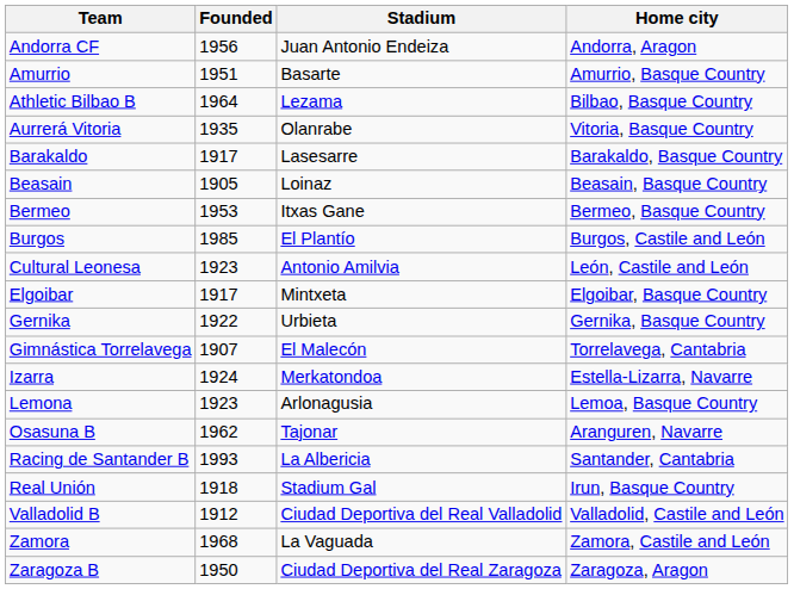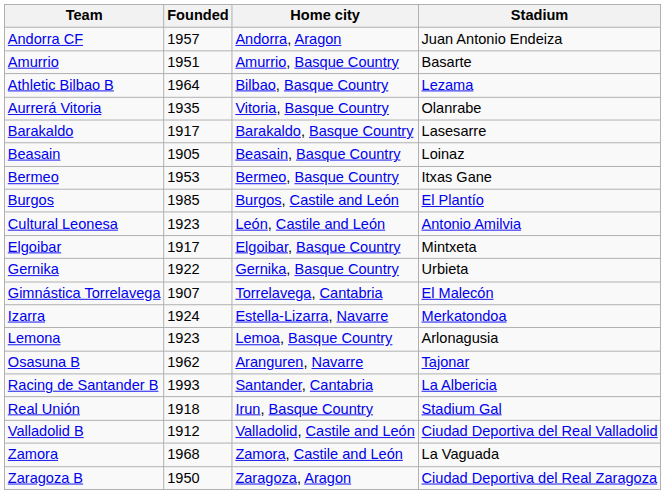 <table class="wikitable sortable">
 <tr>
 <th>Team</th>
 <th>Founded</th>
+<th>Home city</th>
 <th>Stadium</th>
-<th>Home city</th>
 </tr>
 <tr>
 <td><a href='#'>Andorra CF</a></td>
-<td>1956</td>
+<td>1957</td>
+<td><a href='#'>Andorra</a>, <a href='#'>Aragon</a></td>
 <td>Juan Antonio Endeiza</td>
-<td><a href='#'>Andorra</a>, <a href='#'>Aragon</a></td>
 </tr>
 <tr>
 <td><a href='#'>Amurrio</a></td>
 <td>1951</td>
+<td><a href='#'>Amurrio</a>, <a href='#'>Basque Country</a></td>
 <td>Basarte</td>
-<td><a href='#'>Amurrio</a>, <a href='#'>Basque Country</a></td>
 </tr>
 <tr>
 <td><a href='#'>Athletic Bilbao B</a></td>
 <td>1964</td>
+<td><a href='#'>Bilbao</a>, <a href='#'>Basque Country</a></td>
 <td><a href='#'>Lezama</a></td>
-<td><a href='#'>Bilbao</a>, <a href='#'>Basque Country</a></td>
 </tr>
 <tr>
 <td><a href='#'>Aurrerá Vitoria</a></td>
 <td>1935</td>
+<td><a href='#'>Vitoria</a>, <a href='#'>Basque Country</a></td>
 <td>Olanrabe</td>
-<td><a href='#'>Vitoria</a>, <a href='#'>Basque Country</a></td>
 </tr>
 <tr>
 <td><a href='#'>Barakaldo</a></td>
 <td>1917</td>
+<td><a href='#'>Barakaldo</a>, <a href='#'>Basque Country</a></td>
 <td>Lasesarre</td>
-<td><a href='#'>Barakaldo</a>, <a href='#'>Basque Country</a></td>
 </tr>
 <tr>
 <td><a href='#'>Beasain</a></td>
 <td>1905</td>
+<td><a href='#'>Beasain</a>, <a href='#'>Basque Country</a></td>
 <td>Loinaz</td>
-<td><a href='#'>Beasain</a>, <a href='#'>Basque Country</a></td>
 </tr>
 <tr>
 <td><a href='#'>Bermeo</a></td>
 <td>1953</td>
+<td><a href='#'>Bermeo</a>, <a href='#'>Basque Country</a></td>
 <td>Itxas Gane</td>
-<td><a href='#'>Bermeo</a>, <a href='#'>Basque Country</a></td>
 </tr>
 <tr>
 <td><a href='#'>Burgos</a></td>
 <td>1985</td>
+<td><a href='#'>Burgos</a>, <a href='#'>Castile and León</a></td>
 <td><a href='#'>El Plantío</a></td>
-<td><a href='#'>Burgos</a>, <a href='#'>Castile and León</a></td>
 </tr>
 <tr>
 <td><a href='#'>Cultural Leonesa</a></td>
 <td>1923</td>
+<td><a href='#'>León</a>, <a href='#'>Castile and León</a></td>
 <td><a href='#'>Antonio Amilvia</a></td>
-<td><a href='#'>León</a>, <a href='#'>Castile and León</a></td>
 </tr>
 <tr>
 <td><a href='#'>Elgoibar</a></td>
 <td>1917</td>
+<td><a href='#'>Elgoibar</a>, <a href='#'>Basque Country</a></td>
 <td>Mintxeta</td>
-<td><a href='#'>Elgoibar</a>, <a href='#'>Basque Country</a></td>
 </tr>
 <tr>
 <td><a href='#'>Gernika</a></td>
 <td>1922</td>
+<td><a href='#'>Gernika</a>, <a href='#'>Basque Country</a></td>
 <td>Urbieta</td>
-<td><a href='#'>Gernika</a>, <a href='#'>Basque Country</a></td>
 </tr>
 <tr>
 <td><a href='#'>Gimnástica Torrelavega</a></td>
 <td>1907</td>
+<td><a href='#'>Torrelavega</a>, <a href='#'>Cantabria</a></td>
 <td><a href='#'>El Malecón</a></td>
-<td><a href='#'>Torrelavega</a>, <a href='#'>Cantabria</a></td>
 </tr>
 <tr>
 <td><a href='#'>Izarra</a></td>
 <td>1924</td>
+<td><a href='#'>Estella-Lizarra</a>, <a href='#'>Navarre</a></td>
 <td><a href='#'>Merkatondoa</a></td>
-<td><a href='#'>Estella-Lizarra</a>, <a href='#'>Navarre</a></td>
 </tr>
 <tr>
 <td><a href='#'>Lemona</a></td>
 <td>1923</td>
+<td><a href='#'>Lemoa</a>, <a href='#'>Basque Country</a></td>
 <td>Arlonagusia</td>
-<td><a href='#'>Lemoa</a>, <a href='#'>Basque Country</a></td>
 </tr>
 <tr>
 <td><a href='#'>Osasuna B</a></td>
 <td>1962</td>
+<td><a href='#'>Aranguren</a>, <a href='#'>Navarre</a></td>
 <td><a href='#'>Tajonar</a></td>
-<td><a href='#'>Aranguren</a>, <a href='#'>Navarre</a></td>
 </tr>
 <tr>
 <td><a href='#'>Racing de Santander B</a></td>
 <td>1993</td>
+<td><a href='#'>Santander</a>, <a href='#'>Cantabria</a></td>
 <td><a href='#'>La Albericia</a></td>
-<td><a href='#'>Santander</a>, <a href='#'>Cantabria</a></td>
 </tr>
 <tr>
 <td><a href='#'>Real Unión</a></td>
 <td>1918</td>
+<td><a href='#'>Irun</a>, <a href='#'>Basque Country</a></td>
 <td><a href='#'>Stadium Gal</a></td>
-<td><a href='#'>Irun</a>, <a href='#'>Basque Country</a></td>
 </tr>
 <tr>
 <td><a href='#'>Valladolid B</a></td>
 <td>1912</td>
+<td><a href='#'>Valladolid</a>, <a href='#'>Castile and León</a></td>
 <td><a href='#'>Ciudad Deportiva del Real Valladolid</a></td>
-<td><a href='#'>Valladolid</a>, <a href='#'>Castile and León</a></td>
 </tr>
 <tr>
 <td><a href='#'>Zamora</a></td>
 <td>1968</td>
+<td><a href='#'>Zamora</a>, <a href='#'>Castile and León</a></td>
 <td>La Vaguada</td>
-<td><a href='#'>Zamora</a>, <a href='#'>Castile and León</a></td>
 </tr>
 <tr>
 <td><a href='#'>Zaragoza B</a></td>
 <td>1950</td>
+<td><a href='#'>Zaragoza</a>, <a href='#'>Aragon</a></td>
 <td><a href='#'>Ciudad Deportiva del Real Zaragoza</a></td>
-<td><a href='#'>Zaragoza</a>, <a href='#'>Aragon</a></td>
 </tr>
 </table>
